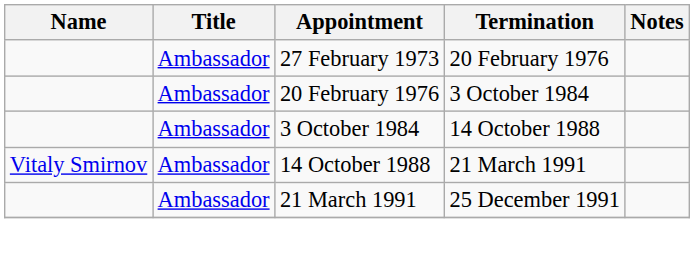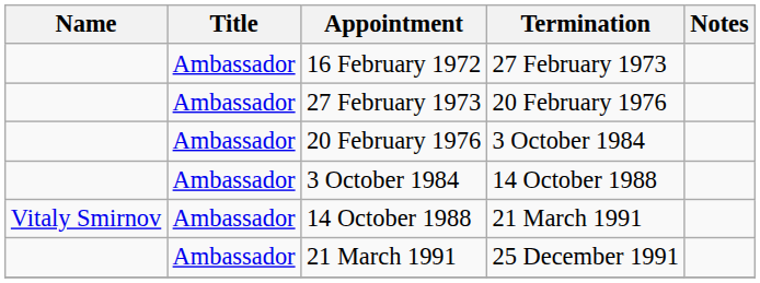 <table class="wikitable">
 <tr valign="middle">
 <th>Name</th>
 <th>Title</th>
 <th>Appointment</th>
 <th>Termination</th>
 <th>Notes</th>
+</tr>
+<tr>
+<td></td>
+<td><a href='#'>Ambassador</a></td>
+<td>16 February 1972</td>
+<td>27 February 1973</td>
+<td></td>
 </tr>
 <tr>
 <td></td>
 <td><a href='#'>Ambassador</a></td>
 <td>27 February 1973</td>
 <td>20 February 1976</td>
 <td></td>
 </tr>
 <tr>
 <td></td>
 <td><a href='#'>Ambassador</a></td>
 <td>20 February 1976</td>
 <td>3 October 1984</td>
 <td></td>
 </tr>
 <tr>
 <td></td>
 <td><a href='#'>Ambassador</a></td>
 <td>3 October 1984</td>
 <td>14 October 1988</td>
 <td></td>
 </tr>
 <tr>
 <td><a href='#'>Vitaly Smirnov</a></td>
 <td><a href='#'>Ambassador</a></td>
 <td>14 October 1988</td>
 <td>21 March 1991</td>
 <td></td>
 </tr>
 <tr>
 <td></td>
 <td><a href='#'>Ambassador</a></td>
 <td>21 March 1991</td>
 <td>25 December 1991</td>
 <td></td>
 </tr>
 <tr>
 </tr>
 </table>
